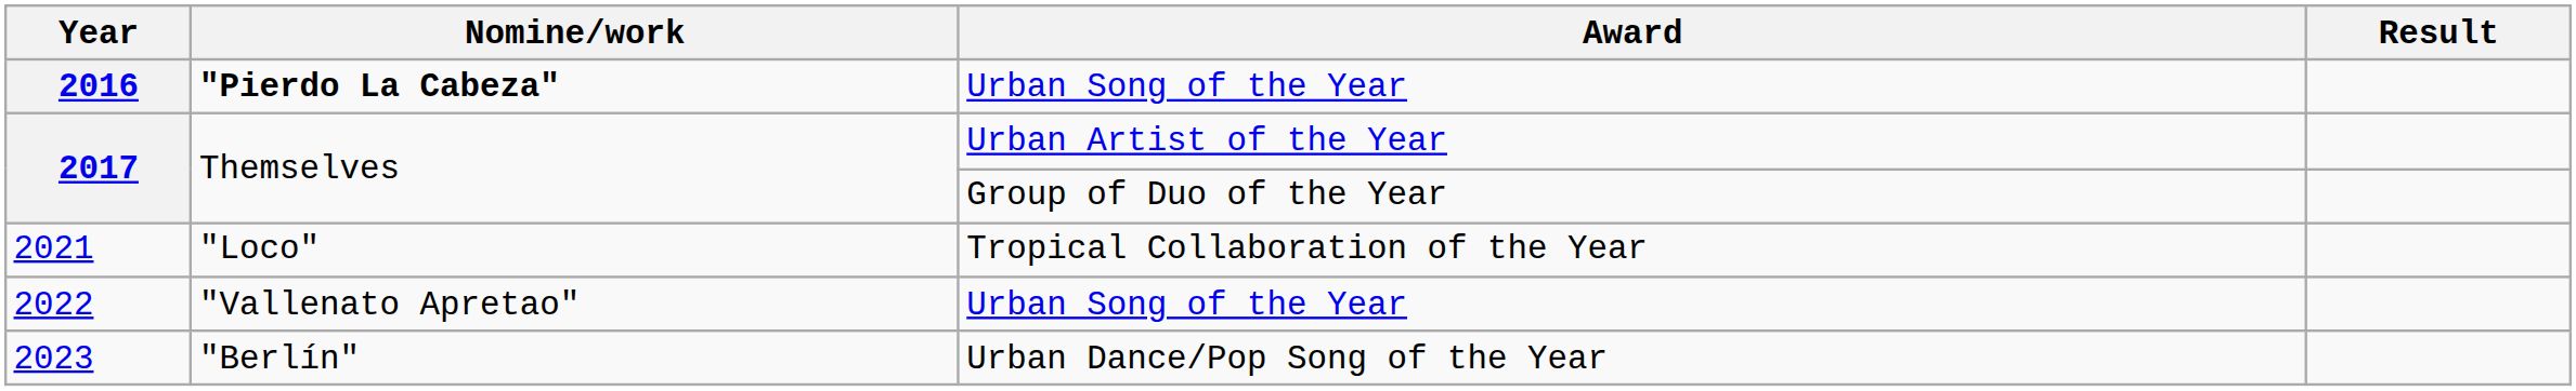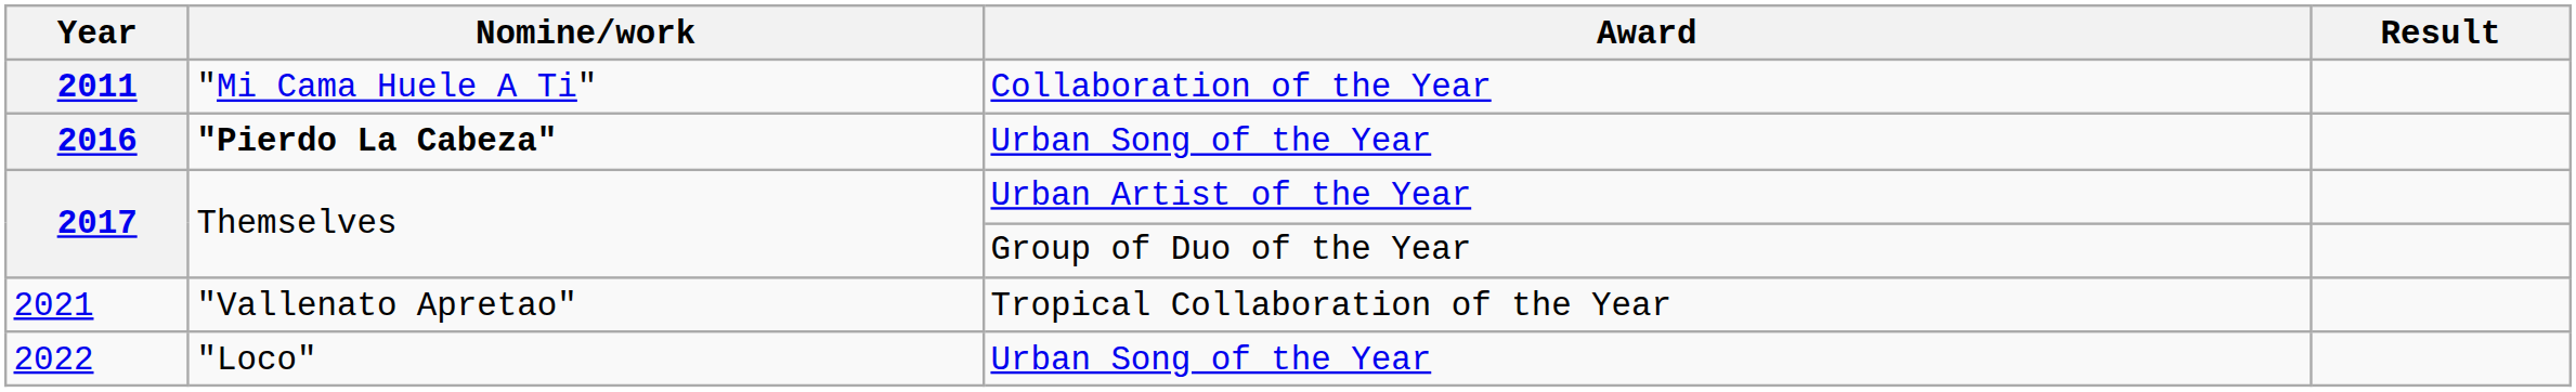 <table class="wikitable plainrowheaders" width="1000">
 <tr>
 <th>Year</th>
 <th>Nomine/work</th>
 <th>Award</th>
 <th>Result</th>
+</tr>
+<tr>
+<th scope="row"><a href='#'>2011</a></th>
+<td>"<a href='#'>Mi Cama Huele A Ti</a>"</td>
+<td><a href='#'>Collaboration of the Year</a></td>
+<td></td>
 </tr>
 <tr>
 <th scope="row"><a href='#'>2016</a></th>
 <td><strong>"Pierdo La Cabeza"</strong></td>
 <td><a href='#'>Urban Song of the Year</a></td>
 <td></td>
 </tr>
 <tr>
 <th rowspan="2" scope="row"><a href='#'>2017</a></th>
 <td rowspan="2">Themselves</td>
 <td><a href='#'>Urban Artist of the Year</a></td>
 <td></td>
 </tr>
 <tr>
 <td>Group of Duo of the Year</td>
 <td></td>
 </tr>
 <tr>
 <td><a href='#'>2021</a></td>
-<td>"Loco"</td>
+<td>"Vallenato Apretao"</td>
 <td>Tropical Collaboration of the Year</td>
 <td></td>
 </tr>
 <tr>
 <td><a href='#'>2022</a></td>
-<td>"Vallenato Apretao"</td>
+<td>"Loco"</td>
 <td><a href='#'>Urban Song of the Year</a></td>
 <td></td>
 </tr>
-<tr>
-<td><a href='#'>2023</a></td>
-<td>"Berlín"</td>
-<td>Urban Dance/Pop Song of the Year</td>
-<td></td>
-</tr>
 </table>
